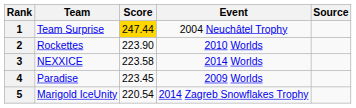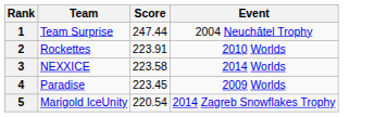 <table class="wikitable sortable" style="text-align:center">
 <tr>
 <th>Rank</th>
 <th>Team</th>
 <th>Score</th>
 <th>Event</th>
-<th>Source</th>
 </tr>
 <tr>
 <th>1</th>
 <td align="left"> <a href='#'>Team Surprise</a></td>
-<td style="background: gold;">247.44</td>
+<td>247.44</td>
 <td>2004 <a href='#'>Neuchâtel Trophy</a></td>
-<td></td>
 </tr>
 <tr>
 <th>2</th>
 <td align="left"> <a href='#'>Rockettes</a></td>
-<td>223.90</td>
+<td>223.91</td>
 <td><a href='#'>2010</a> <a href='#'>Worlds</a></td>
-<td></td>
 </tr>
 <tr>
 <th>3</th>
 <td align="left"> <a href='#'>NEXXICE</a></td>
 <td>223.58</td>
 <td><a href='#'>2014</a> <a href='#'>Worlds</a></td>
-<td></td>
 </tr>
 <tr>
 <th>4</th>
 <td align="left"> <a href='#'>Paradise</a></td>
 <td>223.45</td>
 <td><a href='#'>2009</a> <a href='#'>Worlds</a></td>
-<td></td>
 </tr>
 <tr>
 <th>5</th>
 <td align="left"> <a href='#'>Marigold IceUnity</a></td>
 <td>220.54</td>
 <td><a href='#'>2014</a> <a href='#'>Zagreb Snowflakes Trophy</a></td>
-<td></td>
 </tr>
 </table>
